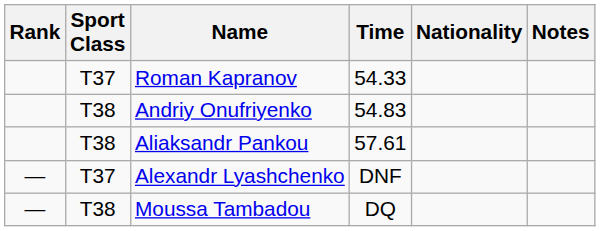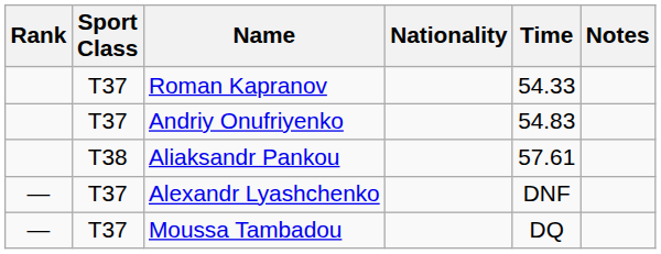 <table class="wikitable sortable" style="text-align:center">
 <tr>
 <th>Rank</th>
 <th>Sport<br>Class</th>
 <th>Name</th>
+<th>Nationality</th>
 <th>Time</th>
-<th>Nationality</th>
 <th>Notes</th>
 </tr>
 <tr>
 <td></td>
 <td>T37</td>
 <td align=left><a href='#'>Roman Kapranov</a></td>
+<td align=left></td>
 <td>54.33</td>
-<td align=left></td>
 <td></td>
 </tr>
 <tr>
 <td></td>
-<td>T38</td>
+<td>T37</td>
 <td align=left><a href='#'>Andriy Onufriyenko</a></td>
+<td align=left></td>
 <td>54.83</td>
-<td align=left></td>
 <td></td>
 </tr>
 <tr>
 <td></td>
 <td>T38</td>
 <td align=left><a href='#'>Aliaksandr Pankou</a></td>
+<td align=left></td>
 <td>57.61</td>
-<td align=left></td>
 <td></td>
 </tr>
 <tr>
 <td>—</td>
 <td>T37</td>
 <td align=left><a href='#'>Alexandr Lyashchenko</a></td>
+<td align=left></td>
 <td>DNF</td>
-<td align=left></td>
 <td></td>
 </tr>
 <tr>
 <td>—</td>
-<td>T38</td>
+<td>T37</td>
 <td align=left><a href='#'>Moussa Tambadou</a></td>
+<td align=left></td>
 <td>DQ</td>
-<td align=left></td>
 <td></td>
 </tr>
 </table>
